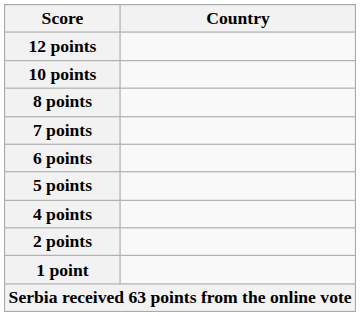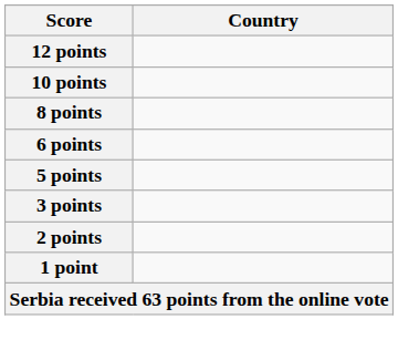 <table class="wikitable">
 <tr>
 </tr>
 <tr>
 <th scope="col" width="33%">Score</th>
 <th scope="col">Country</th>
 </tr>
 <tr>
 <th scope="row">12 points</th>
 <td></td>
 </tr>
 <tr>
 <th scope="row">10 points</th>
 <td></td>
 </tr>
 <tr>
 <th scope="row">8 points</th>
 <td></td>
 </tr>
 <tr>
-<th scope="row">7 points</th>
-<td></td>
-</tr>
-<tr>
 <th scope="row">6 points</th>
 <td></td>
 </tr>
 <tr>
 <th scope="row">5 points</th>
 <td></td>
 </tr>
 <tr>
-<th scope="row">4 points</th>
+<th scope="row">3 points</th>
 <td></td>
 </tr>
 <tr>
 <th scope="row">2 points</th>
 <td></td>
 </tr>
 <tr>
 <th scope="row">1 point</th>
 <td></td>
 </tr>
 <tr>
 <th colspan="2">Serbia received 63 points from the online vote</th>
 </tr>
 </table>
